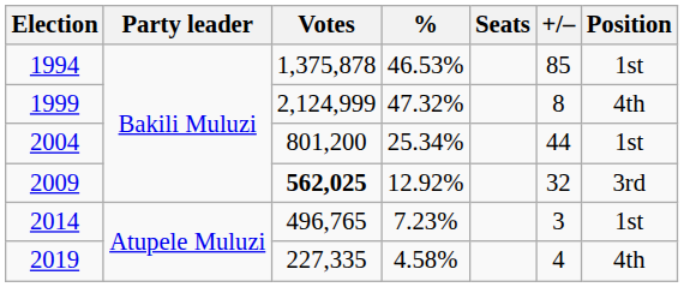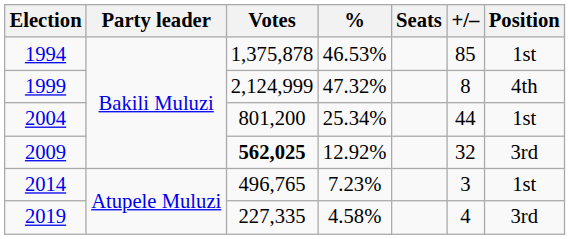 <table class=wikitable style=text-align:center>
 <tr>
 <th>Election</th>
 <th>Party leader</th>
 <th>Votes</th>
 <th>%</th>
 <th>Seats</th>
 <th>+/–</th>
 <th>Position</th>
 </tr>
 <tr>
 <td><a href='#'>1994</a></td>
 <td rowspan="4"><a href='#'>Bakili Muluzi</a></td>
 <td>1,375,878</td>
 <td>46.53%</td>
 <td></td>
 <td> 85</td>
 <td> 1st</td>
 </tr>
 <tr>
 <td><a href='#'>1999</a></td>
 <td>2,124,999</td>
 <td>47.32%</td>
 <td></td>
 <td> 8</td>
 <td> 4th</td>
 </tr>
 <tr>
 <td><a href='#'>2004</a></td>
 <td>801,200</td>
 <td>25.34%</td>
 <td></td>
 <td> 44</td>
 <td> 1st</td>
 </tr>
 <tr>
 <td><a href='#'>2009</a></td>
 <td><strong>562,025</strong></td>
 <td>12.92%</td>
 <td></td>
 <td> 32</td>
 <td> 3rd</td>
 </tr>
 <tr>
 <td><a href='#'>2014</a></td>
 <td rowspan="2"><a href='#'>Atupele Muluzi</a></td>
 <td>496,765</td>
 <td>7.23%</td>
 <td></td>
 <td> 3</td>
 <td> 1st</td>
 </tr>
 <tr>
 <td><a href='#'>2019</a></td>
 <td>227,335</td>
 <td>4.58%</td>
 <td></td>
 <td> 4</td>
-<td> 4th</td>
+<td> 3rd</td>
 </tr>
 </table>
